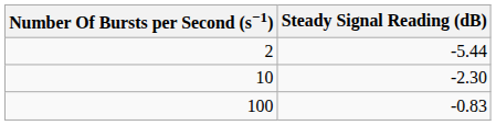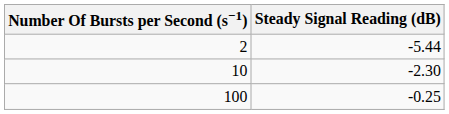 <table class="wikitable">
 <tr>
 <th>Number Of Bursts per Second (s<sup>−1</sup>)</th>
 <th>Steady Signal Reading (dB)</th>
 </tr>
 <tr>
 <td align="right">2</td>
 <td align="right">-5.44</td>
 </tr>
 <tr>
 <td align="right">10</td>
 <td align="right">-2.30</td>
 </tr>
 <tr>
 <td align="right">100</td>
-<td align="right">-0.83</td>
+<td align="right">-0.25</td>
 </tr>
 </table>
